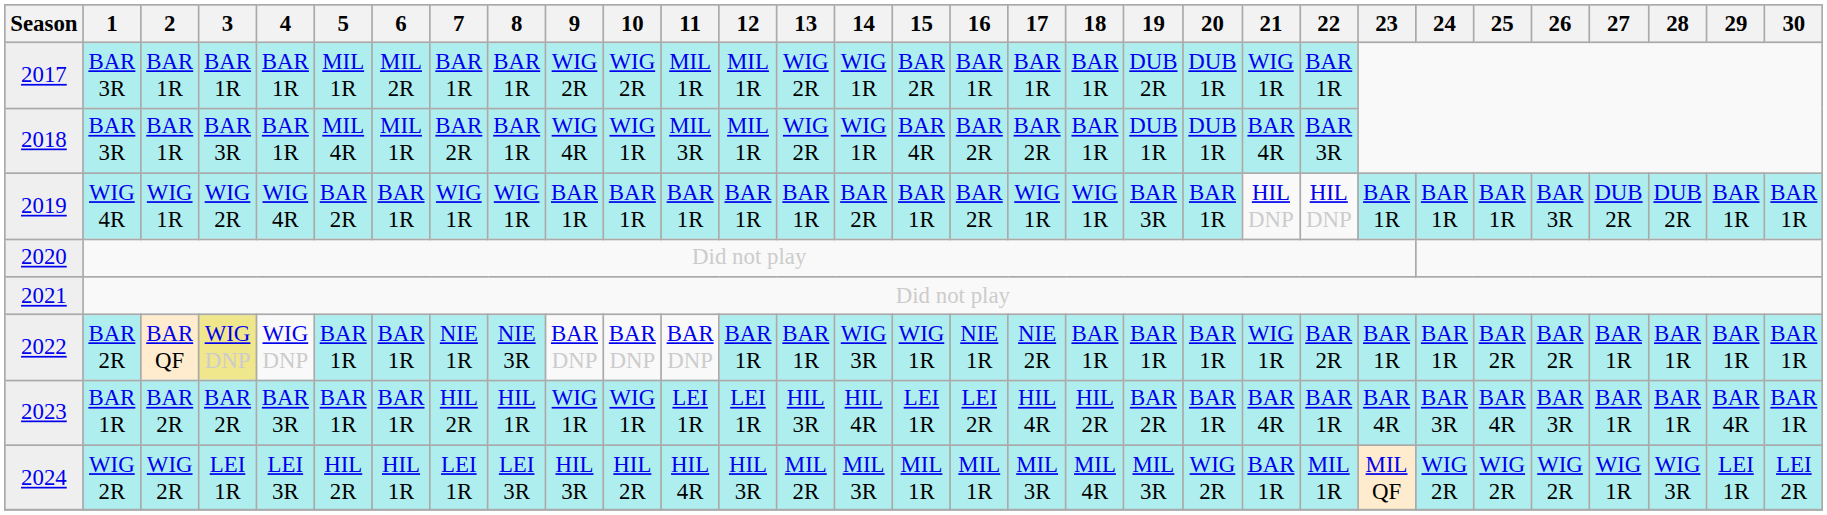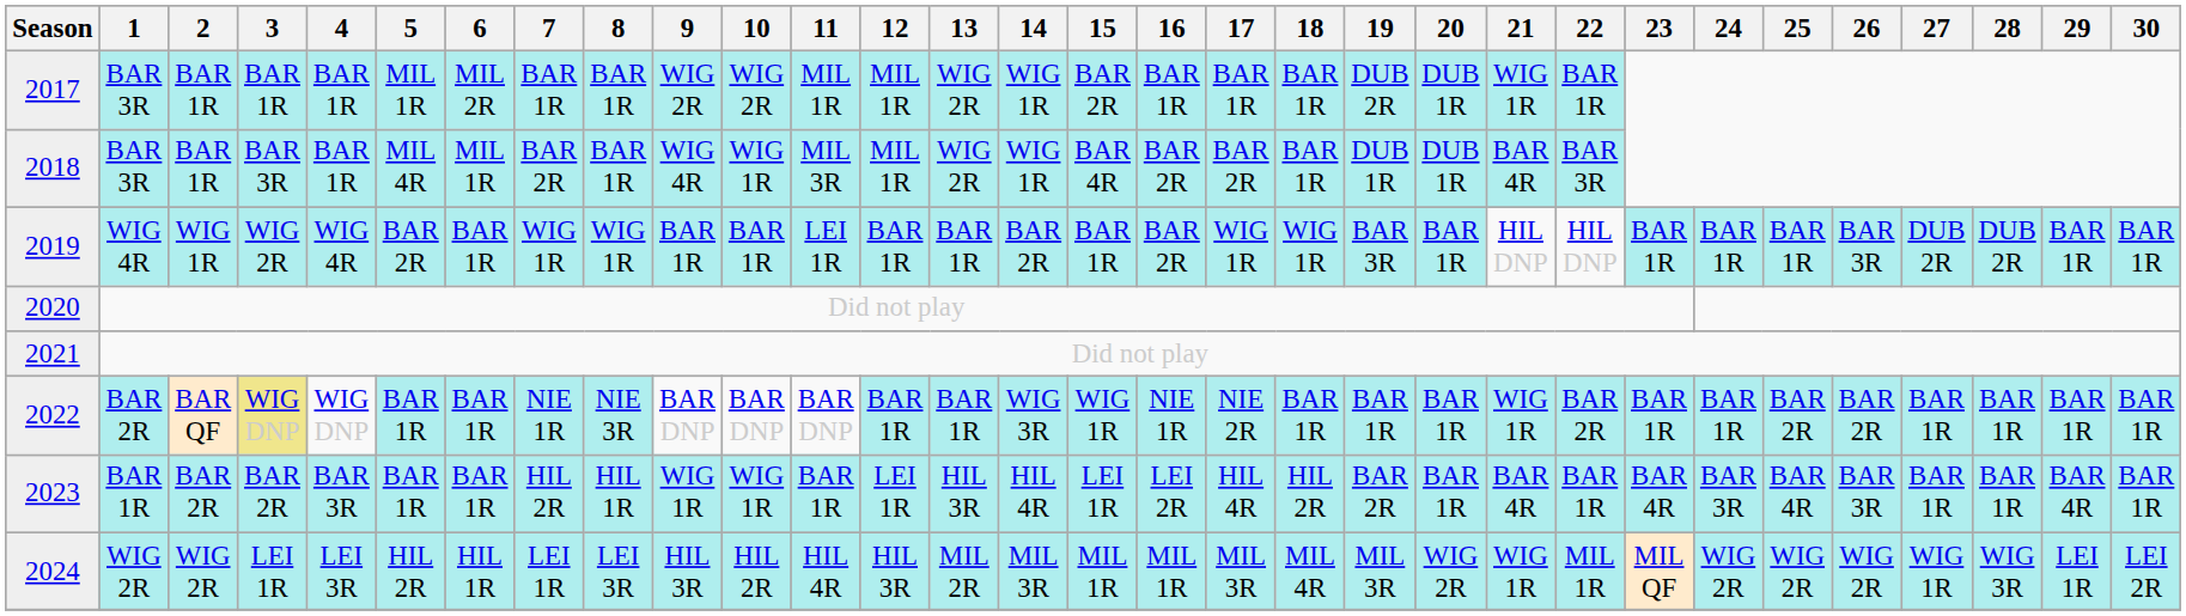 <table class="wikitable" style="width:28%; margin:0; font-size:84%">
 <tr>
 <th>Season</th>
 <th>1</th>
 <th>2</th>
 <th>3</th>
 <th>4</th>
 <th>5</th>
 <th>6</th>
 <th>7</th>
 <th>8</th>
 <th>9</th>
 <th>10</th>
 <th>11</th>
 <th>12</th>
 <th>13</th>
 <th>14</th>
 <th>15</th>
 <th>16</th>
 <th>17</th>
 <th>18</th>
 <th>19</th>
 <th>20</th>
 <th>21</th>
 <th>22</th>
 <th>23</th>
 <th>24</th>
 <th>25</th>
 <th>26</th>
 <th>27</th>
 <th>28</th>
 <th>29</th>
 <th>30</th>
 </tr>
 <tr>
 <td style="text-align:center; background:#efefef;"><a href='#'>2017</a></td>
 <td style="text-align:center; background:#afeeee;"><a href='#'>BAR</a><br>3R</td>
 <td style="text-align:center; background:#afeeee;"><a href='#'>BAR</a><br>1R</td>
 <td style="text-align:center; background:#afeeee;"><a href='#'>BAR</a><br>1R</td>
 <td style="text-align:center; background:#afeeee;"><a href='#'>BAR</a><br>1R</td>
 <td style="text-align:center; background:#afeeee;"><a href='#'>MIL</a><br>1R</td>
 <td style="text-align:center; background:#afeeee;"><a href='#'>MIL</a><br>2R</td>
 <td style="text-align:center; background:#afeeee;"><a href='#'>BAR</a><br>1R</td>
 <td style="text-align:center; background:#afeeee;"><a href='#'>BAR</a><br>1R</td>
 <td style="text-align:center; background:#afeeee;"><a href='#'>WIG</a><br>2R</td>
 <td style="text-align:center; background:#afeeee;"><a href='#'>WIG</a><br>2R</td>
 <td style="text-align:center; background:#afeeee;"><a href='#'>MIL</a><br>1R</td>
 <td style="text-align:center; background:#afeeee;"><a href='#'>MIL</a><br>1R</td>
 <td style="text-align:center; background:#afeeee;"><a href='#'>WIG</a><br>2R</td>
 <td style="text-align:center; background:#afeeee;"><a href='#'>WIG</a><br>1R</td>
 <td style="text-align:center; background:#afeeee;"><a href='#'>BAR</a><br>2R</td>
 <td style="text-align:center; background:#afeeee;"><a href='#'>BAR</a><br>1R</td>
 <td style="text-align:center; background:#afeeee;"><a href='#'>BAR</a><br>1R</td>
 <td style="text-align:center; background:#afeeee;"><a href='#'>BAR</a><br>1R</td>
 <td style="text-align:center; background:#afeeee;"><a href='#'>DUB</a><br>2R</td>
 <td style="text-align:center; background:#afeeee;"><a href='#'>DUB</a><br>1R</td>
 <td style="text-align:center; background:#afeeee;"><a href='#'>WIG</a><br>1R</td>
 <td style="text-align:center; background:#afeeee;"><a href='#'>BAR</a><br>1R</td>
 </tr>
 <tr>
 <td style="text-align:center; background:#efefef;"><a href='#'>2018</a></td>
 <td style="text-align:center; background:#afeeee;"><a href='#'>BAR</a><br>3R</td>
 <td style="text-align:center; background:#afeeee;"><a href='#'>BAR</a><br>1R</td>
 <td style="text-align:center; background:#afeeee;"><a href='#'>BAR</a><br>3R</td>
 <td style="text-align:center; background:#afeeee;"><a href='#'>BAR</a><br>1R</td>
 <td style="text-align:center; background:#afeeee;"><a href='#'>MIL</a><br>4R</td>
 <td style="text-align:center; background:#afeeee;"><a href='#'>MIL</a><br>1R</td>
 <td style="text-align:center; background:#afeeee;"><a href='#'>BAR</a><br>2R</td>
 <td style="text-align:center; background:#afeeee;"><a href='#'>BAR</a><br>1R</td>
 <td style="text-align:center; background:#afeeee;"><a href='#'>WIG</a><br>4R</td>
 <td style="text-align:center; background:#afeeee;"><a href='#'>WIG</a><br>1R</td>
 <td style="text-align:center; background:#afeeee;"><a href='#'>MIL</a><br>3R</td>
 <td style="text-align:center; background:#afeeee;"><a href='#'>MIL</a><br>1R</td>
 <td style="text-align:center; background:#afeeee;"><a href='#'>WIG</a><br>2R</td>
 <td style="text-align:center; background:#afeeee;"><a href='#'>WIG</a><br>1R</td>
 <td style="text-align:center; background:#afeeee;"><a href='#'>BAR</a><br>4R</td>
 <td style="text-align:center; background:#afeeee;"><a href='#'>BAR</a><br>2R</td>
 <td style="text-align:center; background:#afeeee;"><a href='#'>BAR</a><br>2R</td>
 <td style="text-align:center; background:#afeeee;"><a href='#'>BAR</a><br>1R</td>
 <td style="text-align:center; background:#afeeee;"><a href='#'>DUB</a><br>1R</td>
 <td style="text-align:center; background:#afeeee;"><a href='#'>DUB</a><br>1R</td>
 <td style="text-align:center; background:#afeeee;"><a href='#'>BAR</a><br>4R</td>
 <td style="text-align:center; background:#afeeee;"><a href='#'>BAR</a><br>3R</td>
 </tr>
 <tr>
 <td style="text-align:center; background:#efefef;"><a href='#'>2019</a> <br></td>
 <td style="text-align:center; background:#afeeee;"><a href='#'>WIG</a><br>4R</td>
 <td style="text-align:center; background:#afeeee;"><a href='#'>WIG</a><br>1R</td>
 <td style="text-align:center; background:#afeeee;"><a href='#'>WIG</a><br>2R</td>
 <td style="text-align:center; background:#afeeee;"><a href='#'>WIG</a><br>4R</td>
 <td style="text-align:center; background:#afeeee;"><a href='#'>BAR</a><br>2R</td>
 <td style="text-align:center; background:#afeeee;"><a href='#'>BAR</a><br>1R</td>
 <td style="text-align:center; background:#afeeee;"><a href='#'>WIG</a><br>1R</td>
 <td style="text-align:center; background:#afeeee;"><a href='#'>WIG</a><br>1R</td>
 <td style="text-align:center; background:#afeeee;"><a href='#'>BAR</a><br>1R</td>
 <td style="text-align:center; background:#afeeee;"><a href='#'>BAR</a><br>1R</td>
-<td style="text-align:center; background:#afeeee;"><a href='#'>BAR</a><br>1R</td>
+<td style="text-align:center; background:#afeeee;"><a href='#'>LEI</a><br>1R</td>
 <td style="text-align:center; background:#afeeee;"><a href='#'>BAR</a><br>1R</td>
 <td style="text-align:center; background:#afeeee;"><a href='#'>BAR</a><br>1R</td>
 <td style="text-align:center; background:#afeeee;"><a href='#'>BAR</a><br>2R</td>
 <td style="text-align:center; background:#afeeee;"><a href='#'>BAR</a><br>1R</td>
 <td style="text-align:center; background:#afeeee;"><a href='#'>BAR</a><br>2R</td>
 <td style="text-align:center; background:#afeeee;"><a href='#'>WIG</a><br>1R</td>
 <td style="text-align:center; background:#afeeee;"><a href='#'>WIG</a><br>1R</td>
 <td style="text-align:center; background:#afeeee;"><a href='#'>BAR</a><br>3R</td>
 <td style="text-align:center; background:#afeeee;"><a href='#'>BAR</a><br>1R</td>
 <td style="text-align:center; color:#ccc;"><a href='#'>HIL</a><br>DNP</td>
 <td style="text-align:center; color:#ccc;"><a href='#'>HIL</a><br>DNP</td>
 <td style="text-align:center; background:#afeeee;"><a href='#'>BAR</a><br>1R</td>
 <td style="text-align:center; background:#afeeee;"><a href='#'>BAR</a><br>1R</td>
 <td style="text-align:center; background:#afeeee;"><a href='#'>BAR</a><br>1R</td>
 <td style="text-align:center; background:#afeeee;"><a href='#'>BAR</a><br>3R</td>
 <td style="text-align:center; background:#afeeee;"><a href='#'>DUB</a><br>2R</td>
 <td style="text-align:center; background:#afeeee;"><a href='#'>DUB</a><br>2R</td>
 <td style="text-align:center; background:#afeeee;"><a href='#'>BAR</a><br>1R</td>
 <td style="text-align:center; background:#afeeee;"><a href='#'>BAR</a><br>1R</td>
 </tr>
 <tr>
 <td style="text-align:center; background:#efefef;"><a href='#'>2020</a> <br></td>
 <td colspan="23" style="text-align:center; color:#ccc;">Did not play</td>
 </tr>
 <tr>
 <td style="text-align:center; background:#efefef;"><a href='#'>2021</a> <br></td>
 <td colspan="30" style="text-align:center; color:#ccc;">Did not play</td>
 </tr>
 <tr>
 <td style="text-align:center; background:#efefef;"><a href='#'>2022</a> <br></td>
 <td style="text-align:center; background:#afeeee;"><a href='#'>BAR</a><br>2R</td>
 <td style="text-align:center; background:#ffebcd;"><a href='#'>BAR</a><br>QF</td>
 <td style="background: khaki; text-align:center; color:#ccc;"><a href='#'>WIG</a><br>DNP</td>
 <td style="text-align:center; color:#ccc;"><a href='#'>WIG</a><br>DNP</td>
 <td style="text-align:center; background:#afeeee;"><a href='#'>BAR</a><br>1R</td>
 <td style="text-align:center; background:#afeeee;"><a href='#'>BAR</a><br>1R</td>
 <td style="text-align:center; background:#afeeee;"><a href='#'>NIE</a><br>1R</td>
 <td style="text-align:center; background:#afeeee;"><a href='#'>NIE</a><br>3R</td>
 <td style="text-align:center; color:#ccc;"><a href='#'>BAR</a><br>DNP</td>
 <td style="text-align:center; color:#ccc;"><a href='#'>BAR</a><br>DNP</td>
 <td style="text-align:center; color:#ccc;"><a href='#'>BAR</a><br>DNP</td>
 <td style="text-align:center; background:#afeeee;"><a href='#'>BAR</a><br>1R</td>
 <td style="text-align:center; background:#afeeee;"><a href='#'>BAR</a><br>1R</td>
 <td style="text-align:center; background:#afeeee;"><a href='#'>WIG</a><br>3R</td>
 <td style="text-align:center; background:#afeeee;"><a href='#'>WIG</a><br>1R</td>
 <td style="text-align:center; background:#afeeee;"><a href='#'>NIE</a><br>1R</td>
 <td style="text-align:center; background:#afeeee;"><a href='#'>NIE</a><br>2R</td>
 <td style="text-align:center; background:#afeeee;"><a href='#'>BAR</a><br>1R</td>
 <td style="text-align:center; background:#afeeee;"><a href='#'>BAR</a><br>1R</td>
 <td style="text-align:center; background:#afeeee;"><a href='#'>BAR</a><br>1R</td>
 <td style="text-align:center; background:#afeeee;"><a href='#'>WIG</a><br>1R</td>
 <td style="text-align:center; background:#afeeee;"><a href='#'>BAR</a><br>2R</td>
 <td style="text-align:center; background:#afeeee;"><a href='#'>BAR</a><br>1R</td>
 <td style="text-align:center; background:#afeeee;"><a href='#'>BAR</a><br>1R</td>
 <td style="text-align:center; background:#afeeee;"><a href='#'>BAR</a><br>2R</td>
 <td style="text-align:center; background:#afeeee;"><a href='#'>BAR</a><br>2R</td>
 <td style="text-align:center; background:#afeeee;"><a href='#'>BAR</a><br>1R</td>
 <td style="text-align:center; background:#afeeee;"><a href='#'>BAR</a><br>1R</td>
 <td style="text-align:center; background:#afeeee;"><a href='#'>BAR</a><br>1R</td>
 <td style="text-align:center; background:#afeeee;"><a href='#'>BAR</a><br>1R</td>
 </tr>
 <tr>
 <td style="text-align:center; background:#efefef;"><a href='#'>2023</a></td>
 <td style="text-align:center; background:#afeeee;"><a href='#'>BAR</a><br>1R</td>
 <td style="text-align:center; background:#afeeee;"><a href='#'>BAR</a><br>2R</td>
 <td style="text-align:center; background:#afeeee;"><a href='#'>BAR</a><br>2R</td>
 <td style="text-align:center; background:#afeeee;"><a href='#'>BAR</a><br>3R</td>
 <td style="text-align:center; background:#afeeee;"><a href='#'>BAR</a><br>1R</td>
 <td style="text-align:center; background:#afeeee;"><a href='#'>BAR</a><br>1R</td>
 <td style="text-align:center; background:#afeeee;"><a href='#'>HIL</a><br>2R</td>
 <td style="text-align:center; background:#afeeee;"><a href='#'>HIL</a><br>1R</td>
 <td style="text-align:center; background:#afeeee;"><a href='#'>WIG</a><br>1R</td>
 <td style="text-align:center; background:#afeeee;"><a href='#'>WIG</a><br>1R</td>
-<td style="text-align:center; background:#afeeee;"><a href='#'>LEI</a><br>1R</td>
+<td style="text-align:center; background:#afeeee;"><a href='#'>BAR</a><br>1R</td>
 <td style="text-align:center; background:#afeeee;"><a href='#'>LEI</a><br>1R</td>
 <td style="text-align:center; background:#afeeee;"><a href='#'>HIL</a><br>3R</td>
 <td style="text-align:center; background:#afeeee;"><a href='#'>HIL</a><br>4R</td>
 <td style="text-align:center; background:#afeeee;"><a href='#'>LEI</a><br>1R</td>
 <td style="text-align:center; background:#afeeee;"><a href='#'>LEI</a><br>2R</td>
 <td style="text-align:center; background:#afeeee;"><a href='#'>HIL</a><br>4R</td>
 <td style="text-align:center; background:#afeeee;"><a href='#'>HIL</a><br>2R</td>
 <td style="text-align:center; background:#afeeee;"><a href='#'>BAR</a><br>2R</td>
 <td style="text-align:center; background:#afeeee;"><a href='#'>BAR</a><br>1R</td>
 <td style="text-align:center; background:#afeeee;"><a href='#'>BAR</a><br>4R</td>
 <td style="text-align:center; background:#afeeee;"><a href='#'>BAR</a><br>1R</td>
 <td style="text-align:center; background:#afeeee;"><a href='#'>BAR</a><br>4R</td>
 <td style="text-align:center; background:#afeeee;"><a href='#'>BAR</a><br>3R</td>
 <td style="text-align:center; background:#afeeee;"><a href='#'>BAR</a><br>4R</td>
 <td style="text-align:center; background:#afeeee;"><a href='#'>BAR</a><br>3R</td>
 <td style="text-align:center; background:#afeeee;"><a href='#'>BAR</a><br>1R</td>
 <td style="text-align:center; background:#afeeee;"><a href='#'>BAR</a><br>1R</td>
 <td style="text-align:center; background:#afeeee;"><a href='#'>BAR</a><br>4R</td>
 <td style="text-align:center; background:#afeeee;"><a href='#'>BAR</a><br>1R</td>
 </tr>
 <tr>
 <td style="text-align:center; background:#efefef;"><a href='#'>2024</a></td>
 <td style="text-align:center; background:#afeeee;"><a href='#'>WIG</a><br>2R</td>
 <td style="text-align:center; background:#afeeee;"><a href='#'>WIG</a><br>2R</td>
 <td style="text-align:center; background:#afeeee;"><a href='#'>LEI</a><br>1R</td>
 <td style="text-align:center; background:#afeeee;"><a href='#'>LEI</a><br>3R</td>
 <td style="text-align:center; background:#afeeee;"><a href='#'>HIL</a><br>2R</td>
 <td style="text-align:center; background:#afeeee;"><a href='#'>HIL</a><br>1R</td>
 <td style="text-align:center; background:#afeeee;"><a href='#'>LEI</a><br>1R</td>
 <td style="text-align:center; background:#afeeee;"><a href='#'>LEI</a><br>3R</td>
 <td style="text-align:center; background:#afeeee;"><a href='#'>HIL</a><br>3R</td>
 <td style="text-align:center; background:#afeeee;"><a href='#'>HIL</a><br>2R</td>
 <td style="text-align:center; background:#afeeee;"><a href='#'>HIL</a><br>4R</td>
 <td style="text-align:center; background:#afeeee;"><a href='#'>HIL</a><br>3R</td>
 <td style="text-align:center; background:#afeeee;"><a href='#'>MIL</a><br>2R</td>
 <td style="text-align:center; background:#afeeee;"><a href='#'>MIL</a><br>3R</td>
 <td style="text-align:center; background:#afeeee;"><a href='#'>MIL</a><br>1R</td>
 <td style="text-align:center; background:#afeeee;"><a href='#'>MIL</a><br>1R</td>
 <td style="text-align:center; background:#afeeee;"><a href='#'>MIL</a><br>3R</td>
 <td style="text-align:center; background:#afeeee;"><a href='#'>MIL</a><br>4R</td>
 <td style="text-align:center; background:#afeeee;"><a href='#'>MIL</a><br>3R</td>
 <td style="text-align:center; background:#afeeee;"><a href='#'>WIG</a><br>2R</td>
-<td style="text-align:center; background:#afeeee;"><a href='#'>BAR</a><br>1R</td>
+<td style="text-align:center; background:#afeeee;"><a href='#'>WIG</a><br>1R</td>
 <td style="text-align:center; background:#afeeee;"><a href='#'>MIL</a><br>1R</td>
 <td style="text-align:center; background:#ffebcd;"><a href='#'>MIL</a><br>QF</td>
 <td style="text-align:center; background:#afeeee;"><a href='#'>WIG</a><br>2R</td>
 <td style="text-align:center; background:#afeeee;"><a href='#'>WIG</a><br>2R</td>
 <td style="text-align:center; background:#afeeee;"><a href='#'>WIG</a><br>2R</td>
 <td style="text-align:center; background:#afeeee;"><a href='#'>WIG</a><br>1R</td>
 <td style="text-align:center; background:#afeeee;"><a href='#'>WIG</a><br>3R</td>
 <td style="text-align:center; background:#afeeee;"><a href='#'>LEI</a><br>1R</td>
 <td style="text-align:center; background:#afeeee;"><a href='#'>LEI</a><br>2R</td>
 </tr>
 <tr>
 </tr>
 </table>
